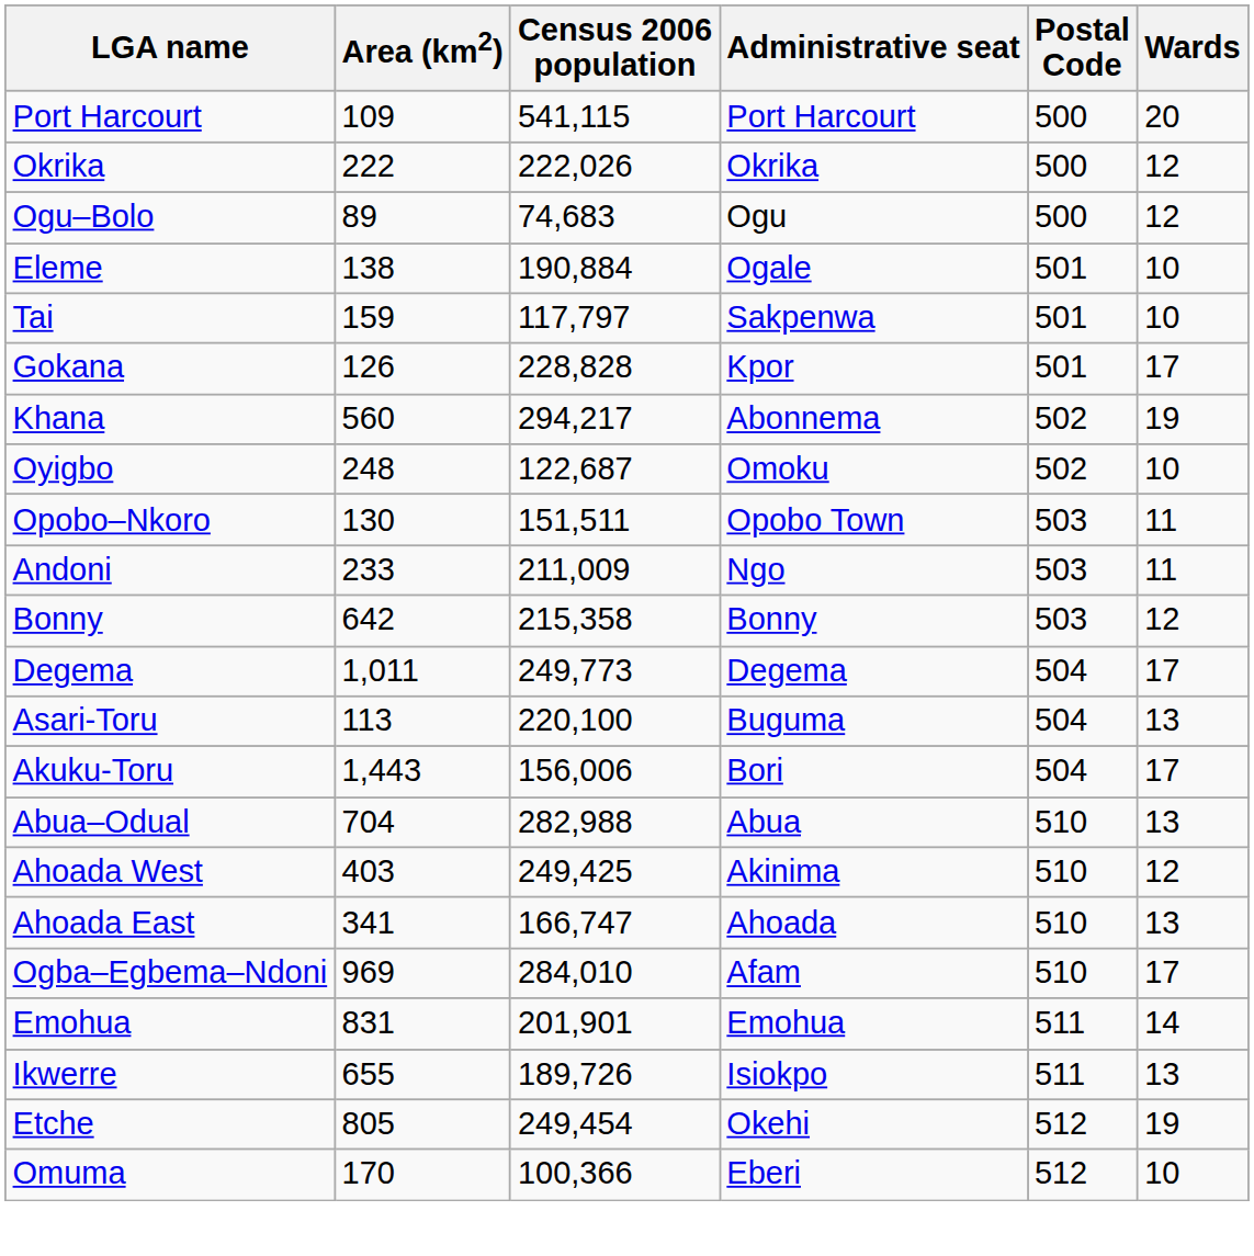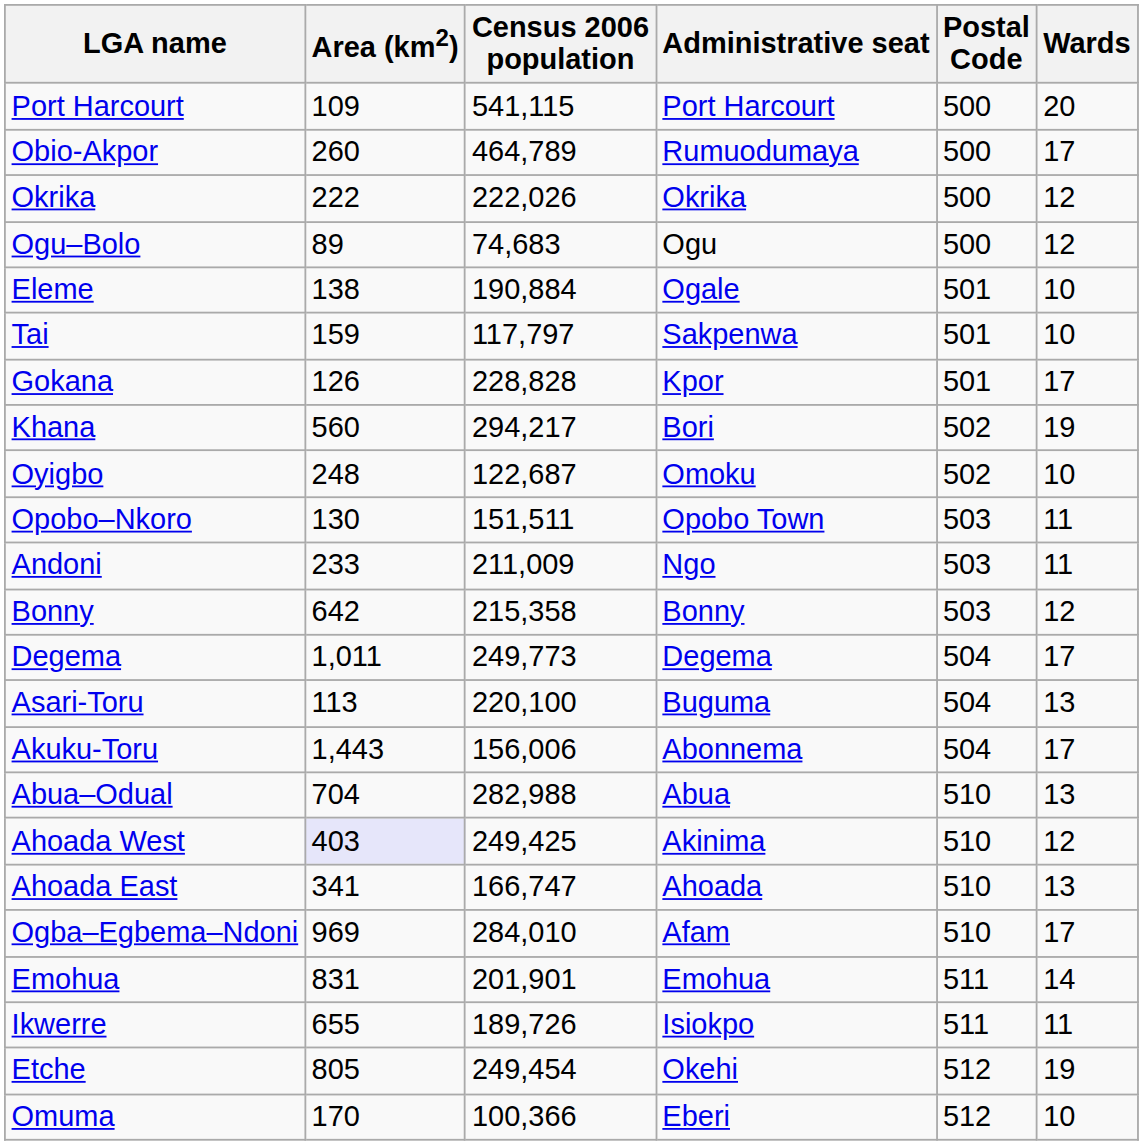 <table class="sortable wikitable">
 <tr>
 <th>LGA name</th>
 <th>Area (km<sup>2</sup>)</th>
 <th>Census 2006<br> population</th>
 <th>Administrative seat</th>
 <th>Postal<br>Code</th>
 <th>Wards</th>
 </tr>
 <tr>
 <td><a href='#'>Port Harcourt</a></td>
 <td>109</td>
 <td>541,115</td>
 <td><a href='#'>Port Harcourt</a></td>
 <td>500</td>
 <td>20</td>
+</tr>
+<tr>
+<td><a href='#'>Obio-Akpor</a></td>
+<td>260</td>
+<td>464,789</td>
+<td><a href='#'>Rumuodumaya</a></td>
+<td>500</td>
+<td>17</td>
 </tr>
 <tr>
 <td><a href='#'>Okrika</a></td>
 <td>222</td>
 <td>222,026</td>
 <td><a href='#'>Okrika</a></td>
 <td>500</td>
 <td>12</td>
 </tr>
 <tr>
 <td><a href='#'>Ogu–Bolo</a></td>
 <td>89</td>
 <td>74,683</td>
 <td>Ogu</td>
 <td>500</td>
 <td>12</td>
 </tr>
 <tr>
 <td><a href='#'>Eleme</a></td>
 <td>138</td>
 <td>190,884</td>
 <td><a href='#'>Ogale</a></td>
 <td>501</td>
 <td>10</td>
 </tr>
 <tr>
 <td><a href='#'>Tai</a></td>
 <td>159</td>
 <td>117,797</td>
 <td><a href='#'>Sakpenwa</a></td>
 <td>501</td>
 <td>10</td>
 </tr>
 <tr>
 <td><a href='#'>Gokana</a></td>
 <td>126</td>
 <td>228,828</td>
 <td><a href='#'>Kpor</a></td>
 <td>501</td>
 <td>17</td>
 </tr>
 <tr>
 <td><a href='#'>Khana</a></td>
 <td>560</td>
 <td>294,217</td>
-<td><a href='#'>Abonnema</a></td>
+<td><a href='#'>Bori</a></td>
 <td>502</td>
 <td>19</td>
 </tr>
 <tr>
 <td><a href='#'>Oyigbo</a></td>
 <td>248</td>
 <td>122,687</td>
 <td><a href='#'>Omoku</a></td>
 <td>502</td>
 <td>10</td>
 </tr>
 <tr>
 <td><a href='#'>Opobo–Nkoro</a></td>
 <td>130</td>
 <td>151,511</td>
 <td><a href='#'>Opobo Town</a></td>
 <td>503</td>
 <td>11</td>
 </tr>
 <tr>
 <td><a href='#'>Andoni</a></td>
 <td>233</td>
 <td>211,009</td>
 <td><a href='#'>Ngo</a></td>
 <td>503</td>
 <td>11</td>
 </tr>
 <tr>
 <td><a href='#'>Bonny</a></td>
 <td>642</td>
 <td>215,358</td>
 <td><a href='#'>Bonny</a></td>
 <td>503</td>
 <td>12</td>
 </tr>
 <tr>
 <td><a href='#'>Degema</a></td>
 <td>1,011</td>
 <td>249,773</td>
 <td><a href='#'>Degema</a></td>
 <td>504</td>
 <td>17</td>
 </tr>
 <tr>
 <td><a href='#'>Asari-Toru</a></td>
 <td>113</td>
 <td>220,100</td>
 <td><a href='#'>Buguma</a></td>
 <td>504</td>
 <td>13</td>
 </tr>
 <tr>
 <td><a href='#'>Akuku-Toru</a></td>
 <td>1,443</td>
 <td>156,006</td>
-<td><a href='#'>Bori</a></td>
+<td><a href='#'>Abonnema</a></td>
 <td>504</td>
 <td>17</td>
 </tr>
 <tr>
 <td><a href='#'>Abua–Odual</a></td>
 <td>704</td>
 <td>282,988</td>
 <td><a href='#'>Abua</a></td>
 <td>510</td>
 <td>13</td>
 </tr>
 <tr>
 <td><a href='#'>Ahoada West</a></td>
-<td>403</td>
+<td style="background: lavender;">403</td>
 <td>249,425</td>
 <td><a href='#'>Akinima</a></td>
 <td>510</td>
 <td>12</td>
 </tr>
 <tr>
 <td><a href='#'>Ahoada East</a></td>
 <td>341</td>
 <td>166,747</td>
 <td><a href='#'>Ahoada</a></td>
 <td>510</td>
 <td>13</td>
 </tr>
 <tr>
 <td><a href='#'>Ogba–Egbema–Ndoni</a></td>
 <td>969</td>
 <td>284,010</td>
 <td><a href='#'>Afam</a></td>
 <td>510</td>
 <td>17</td>
 </tr>
 <tr>
 <td><a href='#'>Emohua</a></td>
 <td>831</td>
 <td>201,901</td>
 <td><a href='#'>Emohua</a></td>
 <td>511</td>
 <td>14</td>
 </tr>
 <tr>
 <td><a href='#'>Ikwerre</a></td>
 <td>655</td>
 <td>189,726</td>
 <td><a href='#'>Isiokpo</a></td>
 <td>511</td>
-<td>13</td>
+<td>11</td>
 </tr>
 <tr>
 <td><a href='#'>Etche</a></td>
 <td>805</td>
 <td>249,454</td>
 <td><a href='#'>Okehi</a></td>
 <td>512</td>
 <td>19</td>
 </tr>
 <tr>
 <td><a href='#'>Omuma</a></td>
 <td>170</td>
 <td>100,366</td>
 <td><a href='#'>Eberi</a></td>
 <td>512</td>
 <td>10</td>
 </tr>
 </table>
